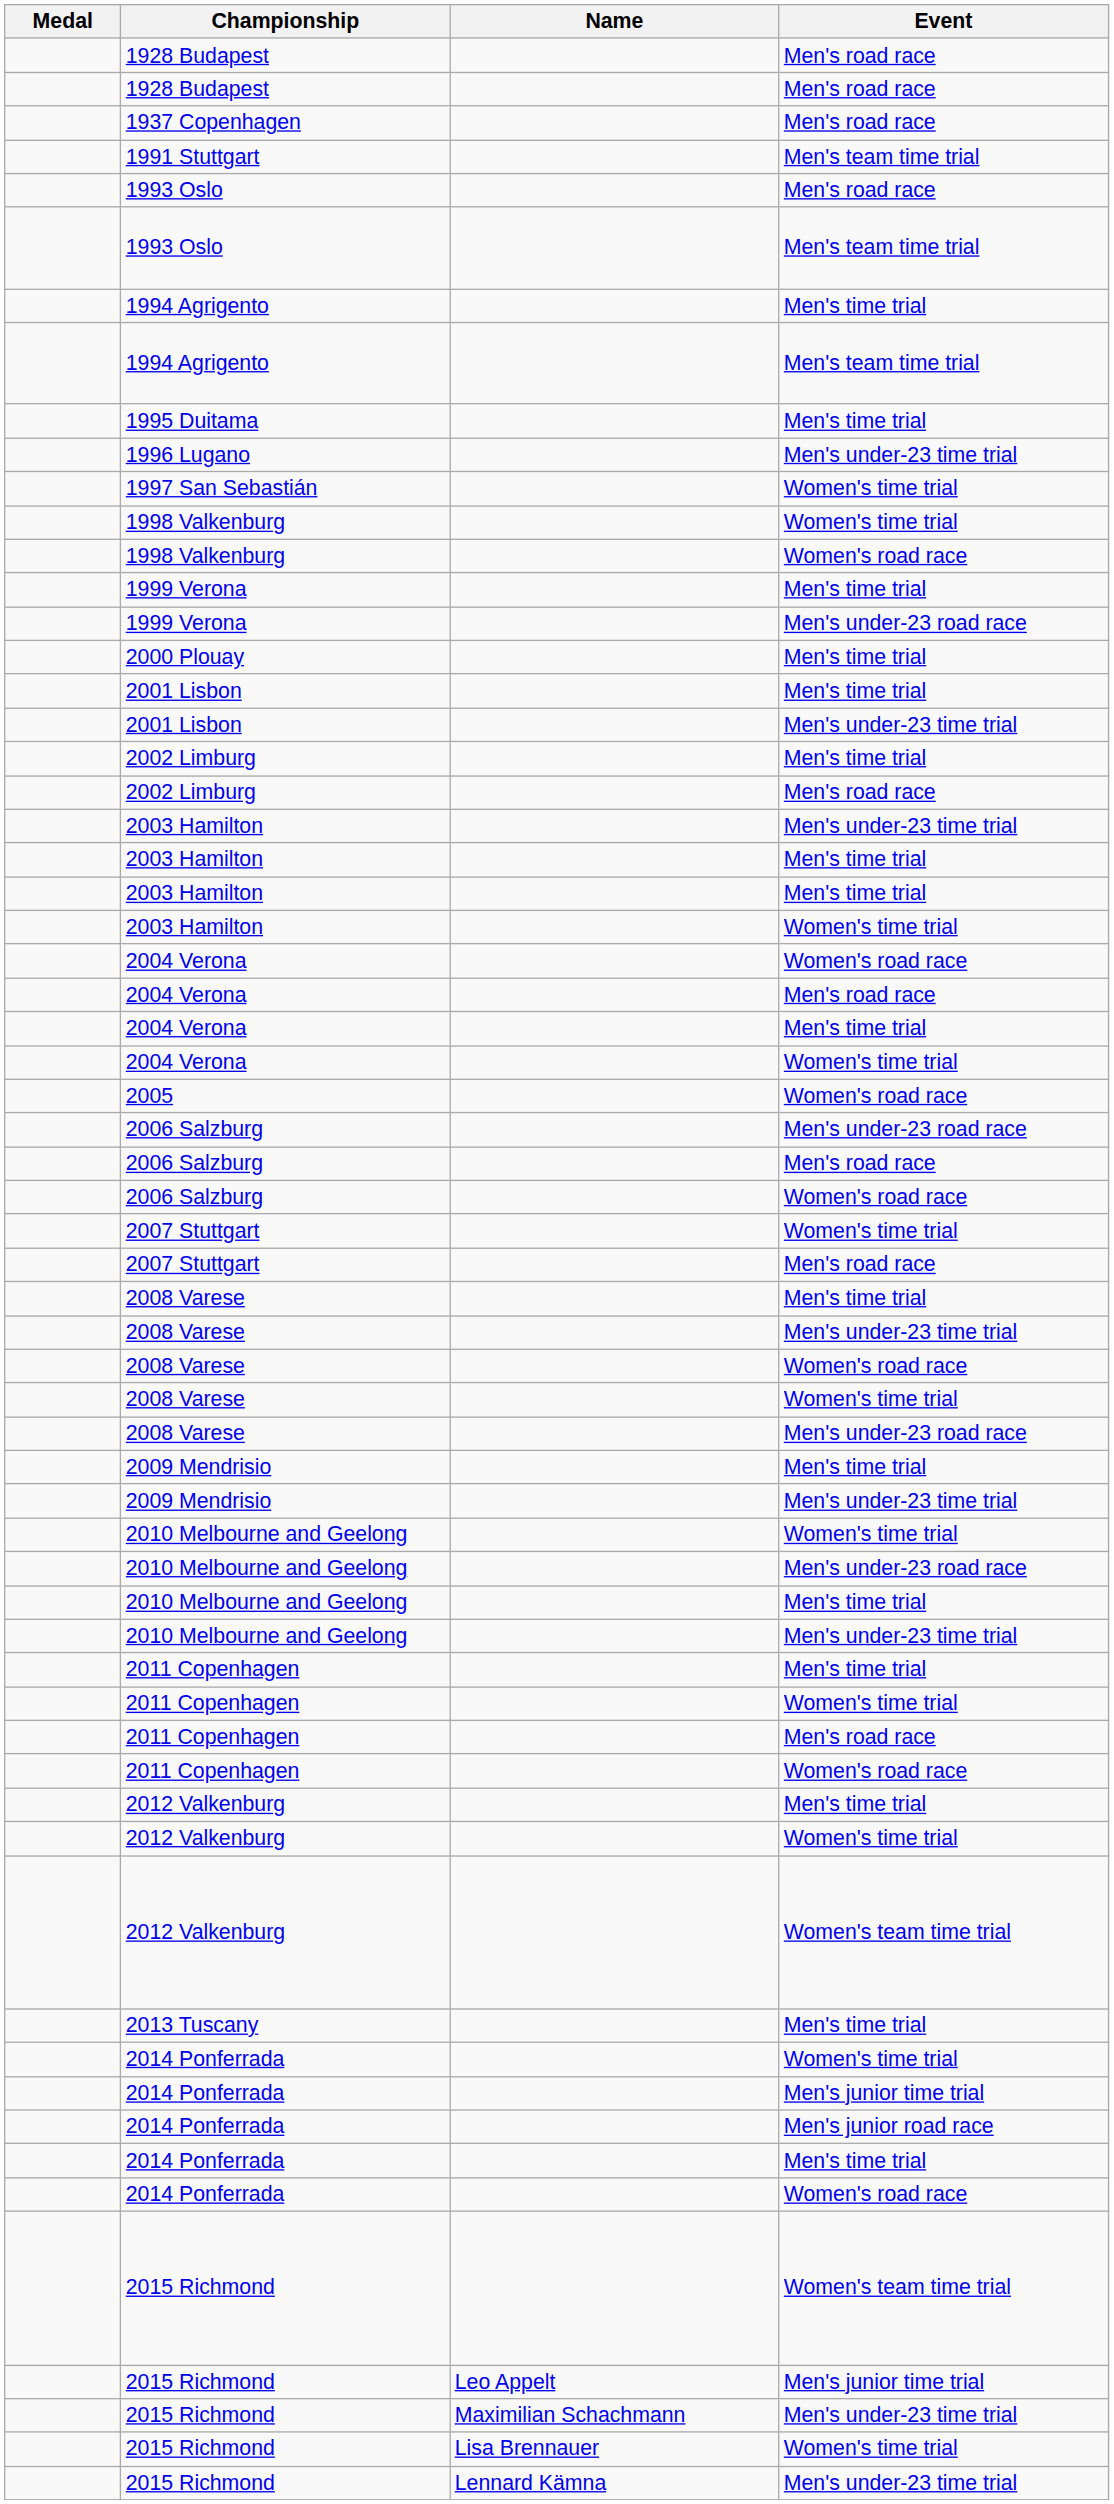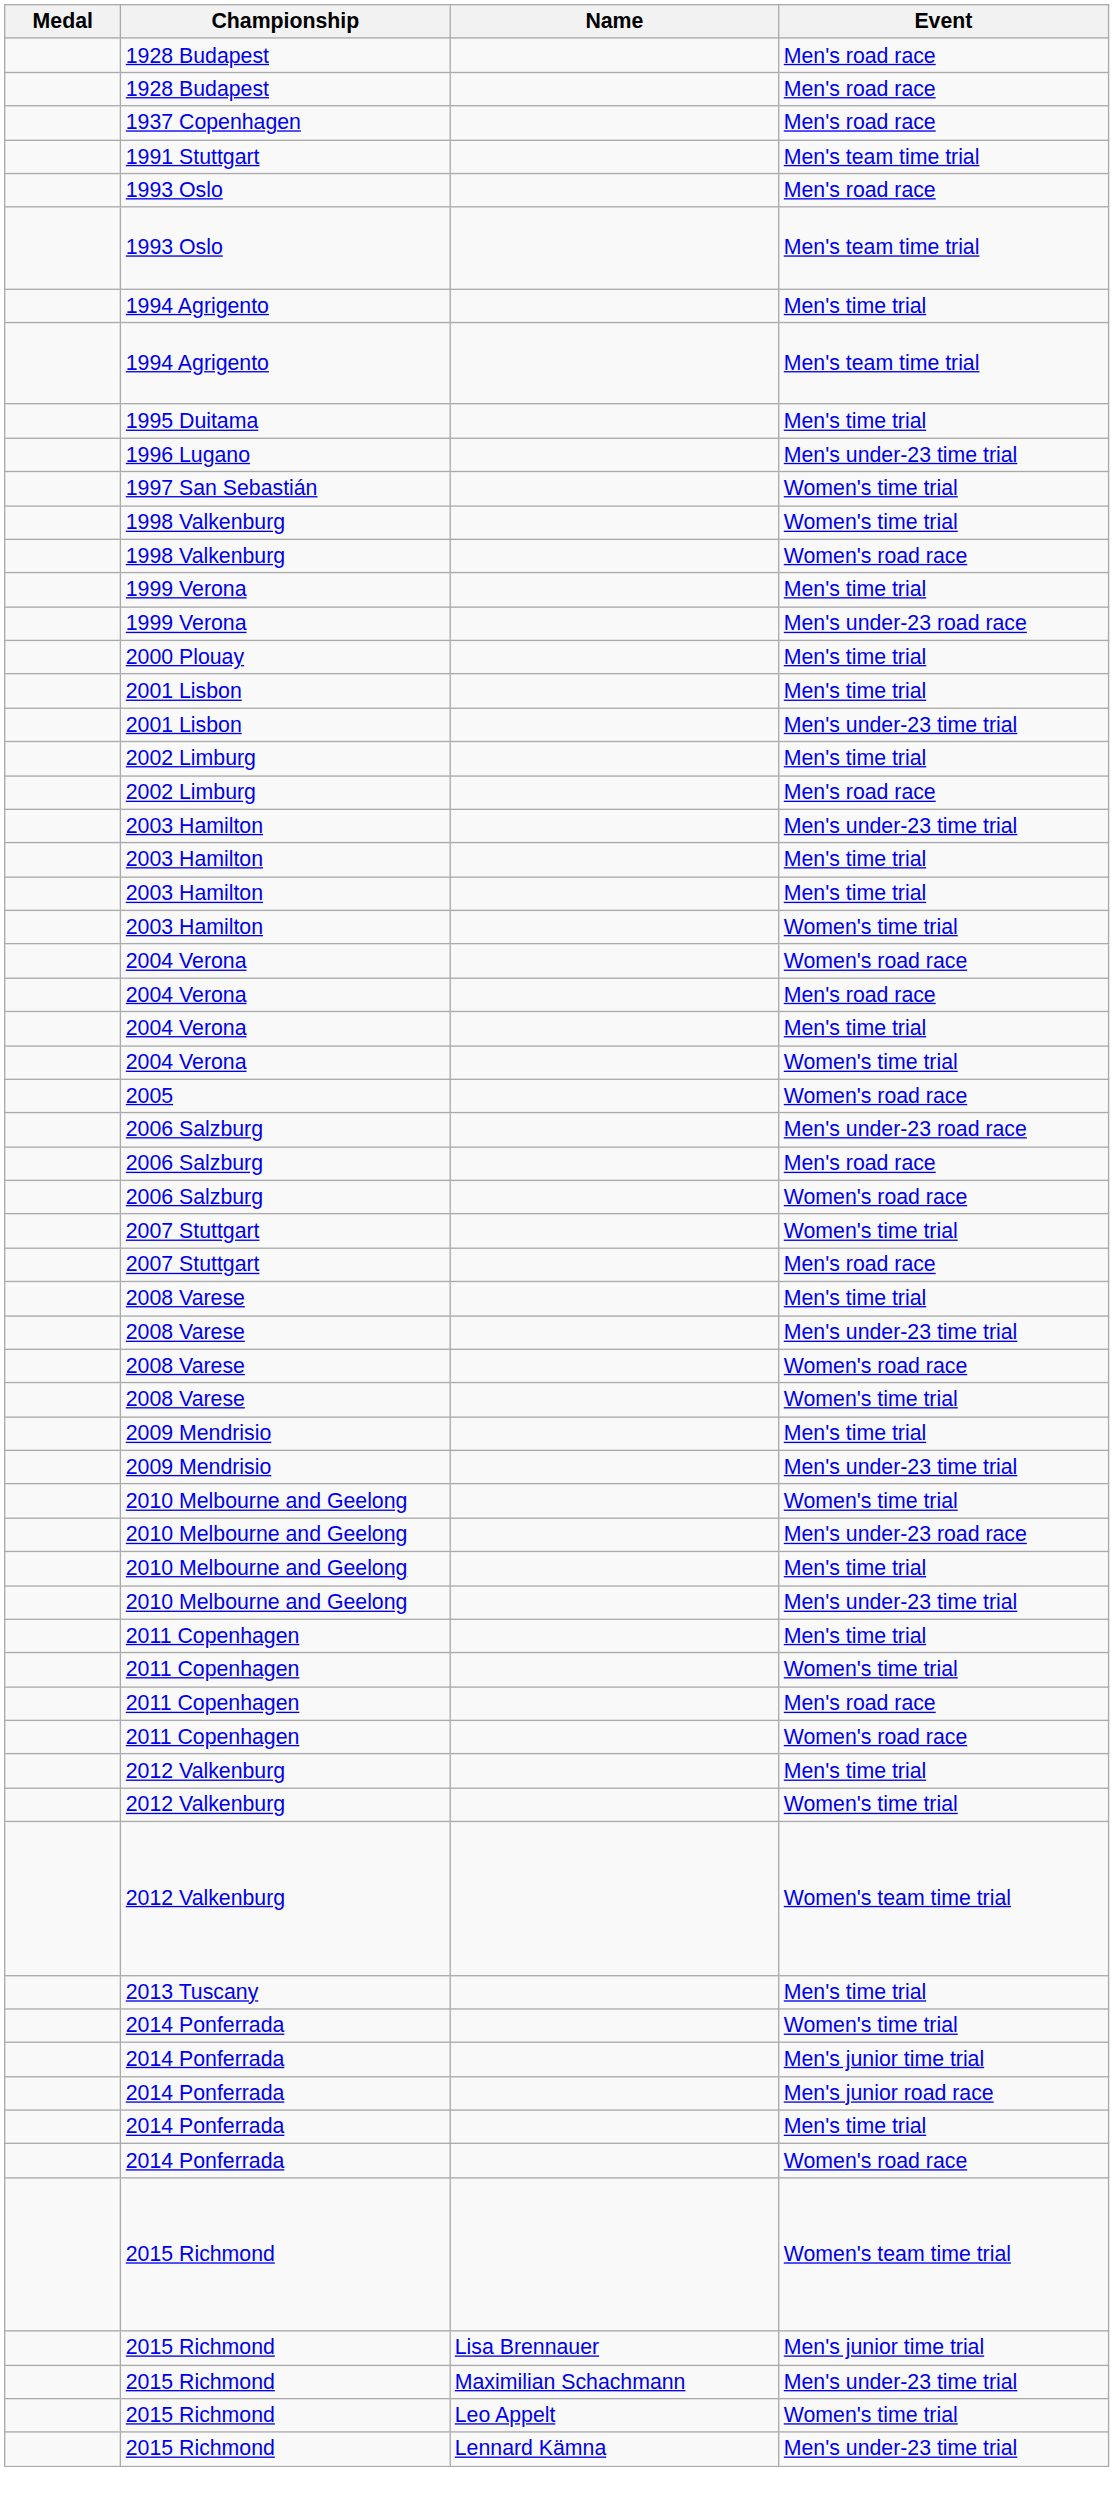 <table class="wikitable sortable">
 <tr>
 <th style="width:5em">Medal</th>
 <th style="width:15em">Championship</th>
 <th style="width:15em">Name</th>
 <th style="width:15em">Event</th>
 </tr>
 <tr>
 <td></td>
 <td> <a href='#'>1928 Budapest</a></td>
 <td></td>
 <td><a href='#'>Men's road race</a></td>
 </tr>
 <tr>
 <td></td>
 <td> <a href='#'>1928 Budapest</a></td>
 <td></td>
 <td><a href='#'>Men's road race</a></td>
 </tr>
 <tr>
 <td></td>
 <td> <a href='#'>1937 Copenhagen</a></td>
 <td></td>
 <td><a href='#'>Men's road race</a></td>
 </tr>
 <tr>
 <td></td>
 <td> <a href='#'>1991 Stuttgart</a></td>
 <td></td>
 <td><a href='#'>Men's team time trial</a></td>
 </tr>
 <tr>
 <td></td>
 <td> <a href='#'>1993 Oslo</a></td>
 <td></td>
 <td><a href='#'>Men's road race</a></td>
 </tr>
 <tr>
 <td></td>
 <td> <a href='#'>1993 Oslo</a></td>
 <td> <br> <br> <br></td>
 <td><a href='#'>Men's team time trial</a></td>
 </tr>
 <tr>
 <td></td>
 <td> <a href='#'>1994 Agrigento</a></td>
 <td></td>
 <td><a href='#'>Men's time trial</a></td>
 </tr>
 <tr>
 <td></td>
 <td> <a href='#'>1994 Agrigento</a></td>
 <td> <br> <br> <br></td>
 <td><a href='#'>Men's team time trial</a></td>
 </tr>
 <tr>
 <td></td>
 <td> <a href='#'>1995 Duitama</a></td>
 <td></td>
 <td><a href='#'>Men's time trial</a></td>
 </tr>
 <tr>
 <td></td>
 <td> <a href='#'>1996 Lugano</a></td>
 <td></td>
 <td><a href='#'>Men's under-23 time trial</a></td>
 </tr>
 <tr>
 <td></td>
 <td> <a href='#'>1997 San Sebastián</a></td>
 <td></td>
 <td><a href='#'>Women's time trial</a></td>
 </tr>
 <tr>
 <td></td>
 <td> <a href='#'>1998 Valkenburg</a></td>
 <td></td>
 <td><a href='#'>Women's time trial</a></td>
 </tr>
 <tr>
 <td></td>
 <td> <a href='#'>1998 Valkenburg</a></td>
 <td></td>
 <td><a href='#'>Women's road race</a></td>
 </tr>
 <tr>
 <td></td>
 <td> <a href='#'>1999 Verona</a></td>
 <td></td>
 <td><a href='#'>Men's time trial</a></td>
 </tr>
 <tr>
 <td></td>
 <td> <a href='#'>1999 Verona</a></td>
 <td></td>
 <td><a href='#'>Men's under-23 road race</a></td>
 </tr>
 <tr>
 <td></td>
 <td> <a href='#'>2000 Plouay</a></td>
 <td></td>
 <td><a href='#'>Men's time trial</a></td>
 </tr>
 <tr>
 <td></td>
 <td> <a href='#'>2001 Lisbon</a></td>
 <td></td>
 <td><a href='#'>Men's time trial</a></td>
 </tr>
 <tr>
 <td></td>
 <td> <a href='#'>2001 Lisbon</a></td>
 <td></td>
 <td><a href='#'>Men's under-23 time trial</a></td>
 </tr>
 <tr>
 <td></td>
 <td> <a href='#'>2002 Limburg</a></td>
 <td></td>
 <td><a href='#'>Men's time trial</a></td>
 </tr>
 <tr>
 <td></td>
 <td> <a href='#'>2002 Limburg</a></td>
 <td></td>
 <td><a href='#'>Men's road race</a></td>
 </tr>
 <tr>
 <td></td>
 <td> <a href='#'>2003 Hamilton</a></td>
 <td></td>
 <td><a href='#'>Men's under-23 time trial</a></td>
 </tr>
 <tr>
 <td></td>
 <td> <a href='#'>2003 Hamilton</a></td>
 <td></td>
 <td><a href='#'>Men's time trial</a></td>
 </tr>
 <tr>
 <td></td>
 <td> <a href='#'>2003 Hamilton</a></td>
 <td></td>
 <td><a href='#'>Men's time trial</a></td>
 </tr>
 <tr>
 <td></td>
 <td> <a href='#'>2003 Hamilton</a></td>
 <td></td>
 <td><a href='#'>Women's time trial</a></td>
 </tr>
 <tr>
 <td></td>
 <td> <a href='#'>2004 Verona</a></td>
 <td></td>
 <td><a href='#'>Women's road race</a></td>
 </tr>
 <tr>
 <td></td>
 <td> <a href='#'>2004 Verona</a></td>
 <td></td>
 <td><a href='#'>Men's road race</a></td>
 </tr>
 <tr>
 <td></td>
 <td> <a href='#'>2004 Verona</a></td>
 <td></td>
 <td><a href='#'>Men's time trial</a></td>
 </tr>
 <tr>
 <td></td>
 <td> <a href='#'>2004 Verona</a></td>
 <td></td>
 <td><a href='#'>Women's time trial</a></td>
 </tr>
 <tr>
 <td></td>
 <td> <a href='#'>2005</a></td>
 <td></td>
 <td><a href='#'>Women's road race</a></td>
 </tr>
 <tr>
 <td></td>
 <td> <a href='#'>2006 Salzburg</a></td>
 <td></td>
 <td><a href='#'>Men's under-23 road race</a></td>
 </tr>
 <tr>
 <td></td>
 <td> <a href='#'>2006 Salzburg</a></td>
 <td></td>
 <td><a href='#'>Men's road race</a></td>
 </tr>
 <tr>
 <td></td>
 <td> <a href='#'>2006 Salzburg</a></td>
 <td></td>
 <td><a href='#'>Women's road race</a></td>
 </tr>
 <tr>
 <td></td>
 <td> <a href='#'>2007 Stuttgart</a></td>
 <td></td>
 <td><a href='#'>Women's time trial</a></td>
 </tr>
 <tr>
 <td></td>
 <td> <a href='#'>2007 Stuttgart</a></td>
 <td></td>
 <td><a href='#'>Men's road race</a></td>
 </tr>
 <tr>
 <td></td>
 <td> <a href='#'>2008 Varese</a></td>
 <td></td>
 <td><a href='#'>Men's time trial</a></td>
 </tr>
 <tr>
 <td></td>
 <td> <a href='#'>2008 Varese</a></td>
 <td></td>
 <td><a href='#'>Men's under-23 time trial</a></td>
 </tr>
 <tr>
 <td></td>
 <td> <a href='#'>2008 Varese</a></td>
 <td></td>
 <td><a href='#'>Women's road race</a></td>
 </tr>
 <tr>
 <td></td>
 <td> <a href='#'>2008 Varese</a></td>
 <td></td>
 <td><a href='#'>Women's time trial</a></td>
 </tr>
 <tr>
 <td></td>
-<td> <a href='#'>2008 Varese</a></td>
-<td></td>
-<td><a href='#'>Men's under-23 road race</a></td>
-</tr>
-<tr>
-<td></td>
 <td> <a href='#'>2009 Mendrisio</a></td>
 <td></td>
 <td><a href='#'>Men's time trial</a></td>
 </tr>
 <tr>
 <td></td>
 <td> <a href='#'>2009 Mendrisio</a></td>
 <td></td>
 <td><a href='#'>Men's under-23 time trial</a></td>
 </tr>
 <tr>
 <td></td>
 <td> <a href='#'>2010 Melbourne and Geelong</a></td>
 <td></td>
 <td><a href='#'>Women's time trial</a></td>
 </tr>
 <tr>
 <td></td>
 <td> <a href='#'>2010 Melbourne and Geelong</a></td>
 <td></td>
 <td><a href='#'>Men's under-23 road race</a></td>
 </tr>
 <tr>
 <td></td>
 <td> <a href='#'>2010 Melbourne and Geelong</a></td>
 <td></td>
 <td><a href='#'>Men's time trial</a></td>
 </tr>
 <tr>
 <td></td>
 <td> <a href='#'>2010 Melbourne and Geelong</a></td>
 <td></td>
 <td><a href='#'>Men's under-23 time trial</a></td>
 </tr>
 <tr>
 <td></td>
 <td> <a href='#'>2011 Copenhagen</a></td>
 <td></td>
 <td><a href='#'>Men's time trial</a></td>
 </tr>
 <tr>
 <td></td>
 <td> <a href='#'>2011 Copenhagen</a></td>
 <td></td>
 <td><a href='#'>Women's time trial</a></td>
 </tr>
 <tr>
 <td></td>
 <td> <a href='#'>2011 Copenhagen</a></td>
 <td></td>
 <td><a href='#'>Men's road race</a></td>
 </tr>
 <tr>
 <td></td>
 <td> <a href='#'>2011 Copenhagen</a></td>
 <td></td>
 <td><a href='#'>Women's road race</a></td>
 </tr>
 <tr>
 <td></td>
 <td> <a href='#'>2012 Valkenburg</a></td>
 <td></td>
 <td><a href='#'>Men's time trial</a></td>
 </tr>
 <tr>
 <td></td>
 <td> <a href='#'>2012 Valkenburg</a></td>
 <td></td>
 <td><a href='#'>Women's time trial</a></td>
 </tr>
 <tr>
 <td></td>
 <td> <a href='#'>2012 Valkenburg</a></td>
 <td><br><small> <br> <br> <br> <br> <br></small></td>
 <td><a href='#'>Women's team time trial</a></td>
 </tr>
 <tr>
 <td></td>
 <td> <a href='#'>2013 Tuscany</a></td>
 <td></td>
 <td><a href='#'>Men's time trial</a></td>
 </tr>
 <tr>
 <td></td>
 <td> <a href='#'>2014 Ponferrada</a></td>
 <td></td>
 <td><a href='#'>Women's time trial</a></td>
 </tr>
 <tr>
 <td></td>
 <td> <a href='#'>2014 Ponferrada</a></td>
 <td></td>
 <td><a href='#'>Men's junior time trial</a></td>
 </tr>
 <tr>
 <td></td>
 <td> <a href='#'>2014 Ponferrada</a></td>
 <td></td>
 <td><a href='#'>Men's junior road race</a></td>
 </tr>
 <tr>
 <td></td>
 <td> <a href='#'>2014 Ponferrada</a></td>
 <td></td>
 <td><a href='#'>Men's time trial</a></td>
 </tr>
 <tr>
 <td></td>
 <td> <a href='#'>2014 Ponferrada</a></td>
 <td></td>
 <td><a href='#'>Women's road race</a></td>
 </tr>
 <tr>
 <td></td>
 <td> <a href='#'>2015 Richmond</a></td>
 <td><br><small><br><br><br><br><br></small></td>
 <td><a href='#'>Women's team time trial</a></td>
 </tr>
 <tr>
 <td></td>
 <td> <a href='#'>2015 Richmond</a></td>
-<td><a href='#'>Leo Appelt</a></td>
+<td><a href='#'>Lisa Brennauer</a></td>
 <td><a href='#'>Men's junior time trial</a></td>
 </tr>
 <tr>
 <td></td>
 <td> <a href='#'>2015 Richmond</a></td>
 <td><a href='#'>Maximilian Schachmann</a></td>
 <td><a href='#'>Men's under-23 time trial</a></td>
 </tr>
 <tr>
 <td></td>
 <td> <a href='#'>2015 Richmond</a></td>
-<td><a href='#'>Lisa Brennauer</a></td>
+<td><a href='#'>Leo Appelt</a></td>
 <td><a href='#'>Women's time trial</a></td>
 </tr>
 <tr>
 <td></td>
 <td> <a href='#'>2015 Richmond</a></td>
 <td><a href='#'>Lennard Kämna</a></td>
 <td><a href='#'>Men's under-23 time trial</a></td>
 </tr>
 </table>
